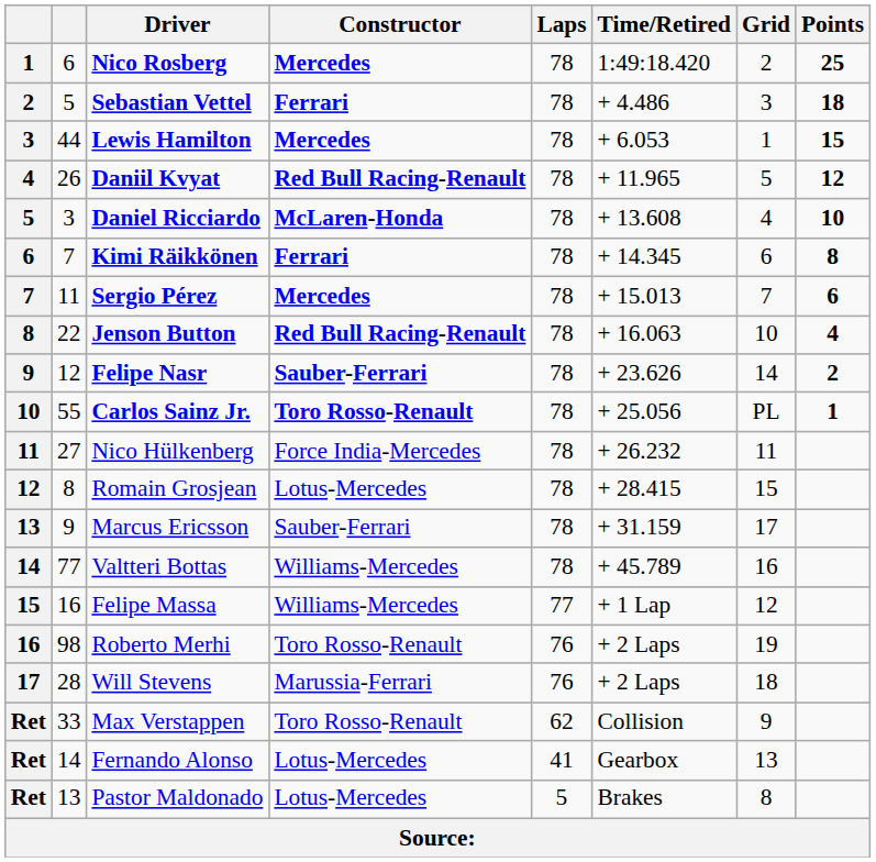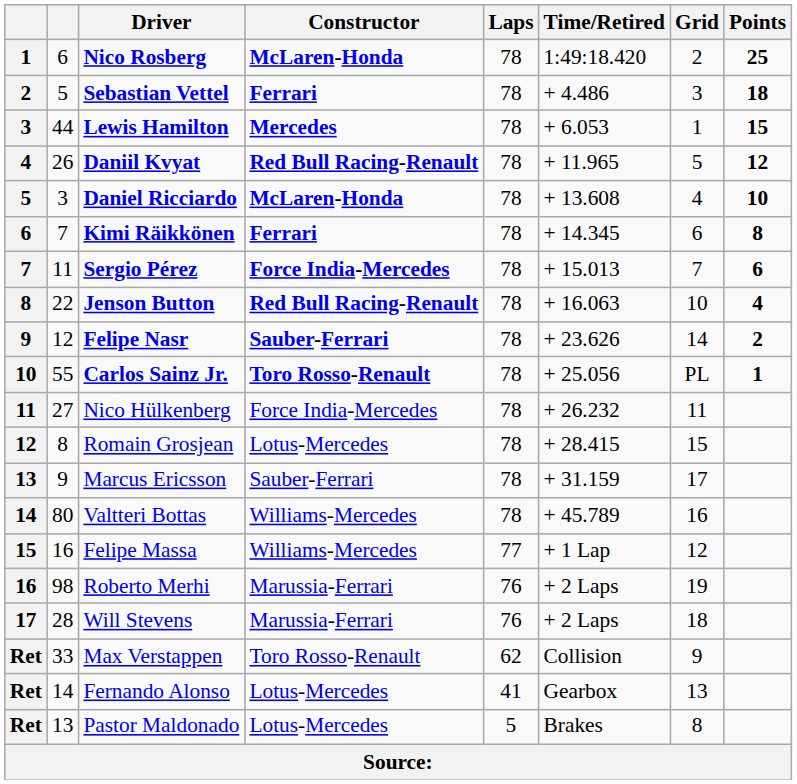 <table class="wikitable" style="font-size: 85%;">
 <tr>
 <th></th>
 <th></th>
 <th>Driver</th>
 <th>Constructor</th>
 <th>Laps</th>
 <th>Time/Retired</th>
 <th>Grid</th>
 <th>Points</th>
 </tr>
 <tr>
 <th>1</th>
 <td align="center">6</td>
 <td> <strong><a href='#'>Nico Rosberg</a></strong></td>
-<td><strong><a href='#'>Mercedes</a></strong></td>
+<td><strong><a href='#'>McLaren</a>-<a href='#'>Honda</a></strong></td>
 <td align="center">78</td>
 <td>1:49:18.420</td>
 <td align="center">2</td>
 <td align="center"><strong>25</strong></td>
 </tr>
 <tr>
 <th>2</th>
 <td align="center">5</td>
 <td> <strong><a href='#'>Sebastian Vettel</a></strong></td>
 <td><strong><a href='#'>Ferrari</a></strong></td>
 <td align="center">78</td>
 <td>+ 4.486</td>
 <td align="center">3</td>
 <td align="center"><strong>18</strong></td>
 </tr>
 <tr>
 <th>3</th>
 <td align="center">44</td>
 <td> <strong><a href='#'>Lewis Hamilton</a></strong></td>
 <td><strong><a href='#'>Mercedes</a></strong></td>
 <td align="center">78</td>
 <td>+ 6.053</td>
 <td align="center">1</td>
 <td align="center"><strong>15</strong></td>
 </tr>
 <tr>
 <th>4</th>
 <td align="center">26</td>
 <td> <strong><a href='#'>Daniil Kvyat</a></strong></td>
 <td><strong><a href='#'>Red Bull Racing</a>-<a href='#'>Renault</a></strong></td>
 <td align="center">78</td>
 <td>+ 11.965</td>
 <td align="center">5</td>
 <td align="center"><strong>12</strong></td>
 </tr>
 <tr>
 <th>5</th>
 <td align="center">3</td>
 <td> <strong><a href='#'>Daniel Ricciardo</a></strong></td>
 <td><strong><a href='#'>McLaren</a>-<a href='#'>Honda</a></strong></td>
 <td align="center">78</td>
 <td>+ 13.608</td>
 <td align="center">4</td>
 <td align="center"><strong>10</strong></td>
 </tr>
 <tr>
 <th>6</th>
 <td align="center">7</td>
 <td> <strong><a href='#'>Kimi Räikkönen</a></strong></td>
 <td><strong><a href='#'>Ferrari</a></strong></td>
 <td align="center">78</td>
 <td>+ 14.345</td>
 <td align="center">6</td>
 <td align="center"><strong>8</strong></td>
 </tr>
 <tr>
 <th>7</th>
 <td align="center">11</td>
 <td> <strong><a href='#'>Sergio Pérez</a></strong></td>
-<td><strong><a href='#'>Mercedes</a></strong></td>
+<td><strong><a href='#'>Force India</a>-<a href='#'>Mercedes</a></strong></td>
 <td align="center">78</td>
 <td>+ 15.013</td>
 <td align="center">7</td>
 <td align="center"><strong>6</strong></td>
 </tr>
 <tr>
 <th>8</th>
 <td align="center">22</td>
 <td> <strong><a href='#'>Jenson Button</a></strong></td>
 <td><strong><a href='#'>Red Bull Racing</a>-<a href='#'>Renault</a></strong></td>
 <td align="center">78</td>
 <td>+ 16.063</td>
 <td align="center">10</td>
 <td align="center"><strong>4</strong></td>
 </tr>
 <tr>
 <th>9</th>
 <td align="center">12</td>
 <td> <strong><a href='#'>Felipe Nasr</a></strong></td>
 <td><strong><a href='#'>Sauber</a>-<a href='#'>Ferrari</a></strong></td>
 <td align="center">78</td>
 <td>+ 23.626</td>
 <td align="center">14</td>
 <td align="center"><strong>2</strong></td>
 </tr>
 <tr>
 <th>10</th>
 <td align="center">55</td>
 <td> <strong><a href='#'>Carlos Sainz Jr.</a></strong></td>
 <td><strong><a href='#'>Toro Rosso</a>-<a href='#'>Renault</a></strong></td>
 <td align="center">78</td>
 <td>+ 25.056</td>
 <td align="center">PL</td>
 <td align="center"><strong>1</strong></td>
 </tr>
 <tr>
 <th>11</th>
 <td align="center">27</td>
 <td> <a href='#'>Nico Hülkenberg</a></td>
 <td><a href='#'>Force India</a>-<a href='#'>Mercedes</a></td>
 <td align="center">78</td>
 <td>+ 26.232</td>
 <td align="center">11</td>
 <td></td>
 </tr>
 <tr>
 <th>12</th>
 <td align="center">8</td>
 <td> <a href='#'>Romain Grosjean</a></td>
 <td><a href='#'>Lotus</a>-<a href='#'>Mercedes</a></td>
 <td align="center">78</td>
 <td>+ 28.415</td>
 <td align="center">15</td>
 <td></td>
 </tr>
 <tr>
 <th>13</th>
 <td align="center">9</td>
 <td> <a href='#'>Marcus Ericsson</a></td>
 <td><a href='#'>Sauber</a>-<a href='#'>Ferrari</a></td>
 <td align="center">78</td>
 <td>+ 31.159</td>
 <td align="center">17</td>
 <td></td>
 </tr>
 <tr>
 <th>14</th>
-<td align="center">77</td>
+<td align="center">80</td>
 <td> <a href='#'>Valtteri Bottas</a></td>
 <td><a href='#'>Williams</a>-<a href='#'>Mercedes</a></td>
 <td align="center">78</td>
 <td>+ 45.789</td>
 <td align="center">16</td>
 <td></td>
 </tr>
 <tr>
 <th>15</th>
 <td align="center">16</td>
 <td> <a href='#'>Felipe Massa</a></td>
 <td><a href='#'>Williams</a>-<a href='#'>Mercedes</a></td>
 <td align="center">77</td>
 <td>+ 1 Lap</td>
 <td align="center">12</td>
 <td></td>
 </tr>
 <tr>
 <th>16</th>
 <td align="center">98</td>
 <td> <a href='#'>Roberto Merhi</a></td>
-<td><a href='#'>Toro Rosso</a>-<a href='#'>Renault</a></td>
+<td><a href='#'>Marussia</a>-<a href='#'>Ferrari</a></td>
 <td align="center">76</td>
 <td>+ 2 Laps</td>
 <td align="center">19</td>
 <td></td>
 </tr>
 <tr>
 <th>17</th>
 <td align="center">28</td>
 <td> <a href='#'>Will Stevens</a></td>
 <td><a href='#'>Marussia</a>-<a href='#'>Ferrari</a></td>
 <td align="center">76</td>
 <td>+ 2 Laps</td>
 <td align="center">18</td>
 <td></td>
 </tr>
 <tr>
 <th>Ret</th>
 <td align="center">33</td>
 <td> <a href='#'>Max Verstappen</a></td>
 <td><a href='#'>Toro Rosso</a>-<a href='#'>Renault</a></td>
 <td align="center">62</td>
 <td>Collision</td>
 <td align="center">9</td>
 <td></td>
 </tr>
 <tr>
 <th>Ret</th>
 <td align="center">14</td>
 <td> <a href='#'>Fernando Alonso</a></td>
 <td><a href='#'>Lotus</a>-<a href='#'>Mercedes</a></td>
 <td align="center">41</td>
 <td>Gearbox</td>
 <td align="center">13</td>
 <td></td>
 </tr>
 <tr>
 <th>Ret</th>
 <td align="center">13</td>
 <td> <a href='#'>Pastor Maldonado</a></td>
 <td><a href='#'>Lotus</a>-<a href='#'>Mercedes</a></td>
 <td align="center">5</td>
 <td>Brakes</td>
 <td align="center">8</td>
 <td></td>
 </tr>
 <tr>
 <th colspan=8>Source:</th>
 </tr>
 <tr>
 </tr>
 </table>
